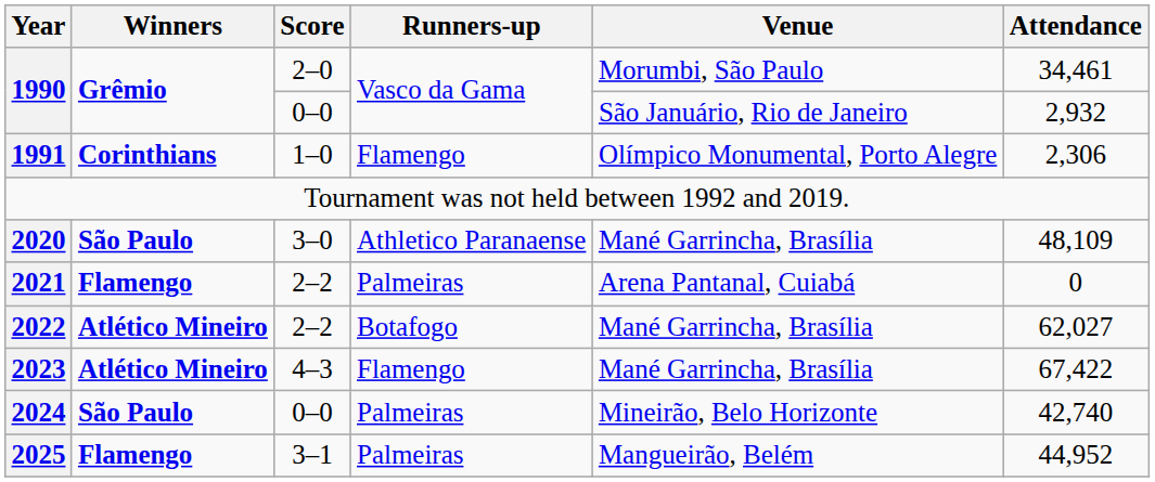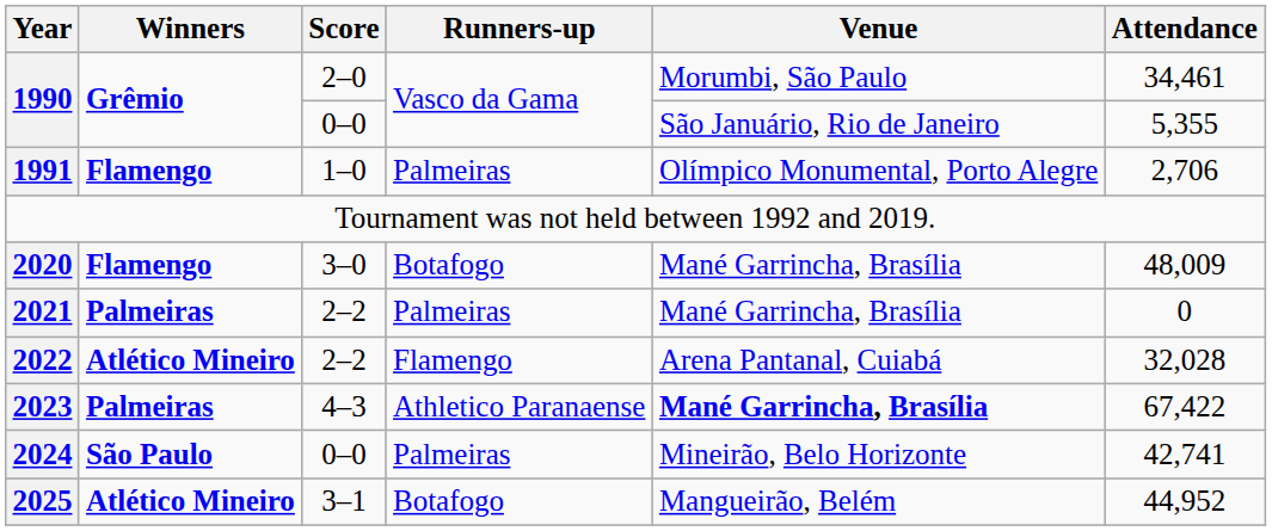 <table class="sortable plainrowheaders wikitable">
 <tr>
 <th scope=col>Year</th>
 <th scope=col>Winners</th>
 <th scope=col>Score</th>
 <th scope=col>Runners-up</th>
 <th scope=col>Venue</th>
 <th scope=col>Attendance</th>
 </tr>
 <tr>
 <th scope=row rowspan=2 style=text-align:center><a href='#'>1990</a></th>
 <td rowspan="2"><a href='#'><strong>Grêmio</strong></a></td>
 <td align=center>2–0</td>
 <td rowspan="2"><a href='#'>Vasco da Gama</a></td>
 <td><a href='#'>Morumbi</a>, <a href='#'>São Paulo</a></td>
 <td align=center>34,461</td>
 </tr>
 <tr>
 <td align=center>0–0</td>
 <td><a href='#'>São Januário</a>, <a href='#'>Rio de Janeiro</a></td>
-<td align=center>2,932</td>
+<td align=center>5,355</td>
 </tr>
 <tr>
 <th scope=row style=text-align:center><a href='#'>1991</a></th>
-<td><a href='#'><strong>Corinthians</strong></a></td>
+<td><a href='#'><strong>Flamengo</strong></a></td>
 <td align=center>1–0</td>
-<td><a href='#'>Flamengo</a></td>
+<td><a href='#'>Palmeiras</a></td>
 <td><a href='#'>Olímpico Monumental</a>, <a href='#'>Porto Alegre</a></td>
-<td align=center>2,306</td>
+<td align=center>2,706</td>
 </tr>
 <tr>
 <td colspan=8 align=center>Tournament was not held between 1992 and 2019.</td>
 </tr>
 <tr>
 <th scope=row style=text-align:center><a href='#'>2020</a></th>
-<td><strong><a href='#'>São Paulo</a></strong></td>
+<td><a href='#'><strong>Flamengo</strong></a></td>
 <td align=center>3–0</td>
-<td><a href='#'>Athletico Paranaense</a></td>
+<td><a href='#'>Botafogo</a></td>
 <td><a href='#'>Mané Garrincha</a>, <a href='#'>Brasília</a></td>
-<td align=center>48,109</td>
+<td align=center>48,009</td>
 </tr>
 <tr>
 <th scope=row style=text-align:center><a href='#'>2021</a></th>
-<td><a href='#'><strong>Flamengo</strong></a></td>
+<td><a href='#'><strong>Palmeiras</strong></a></td>
 <td align=center>2–2<br></td>
 <td><a href='#'>Palmeiras</a></td>
-<td><a href='#'>Arena Pantanal</a>, <a href='#'>Cuiabá</a></td>
+<td><a href='#'>Mané Garrincha</a>, <a href='#'>Brasília</a></td>
 <td align=center>0</td>
 </tr>
 <tr>
 <th scope=row style=text-align:center><a href='#'>2022</a></th>
 <td><a href='#'><strong>Atlético Mineiro</strong></a></td>
 <td align=center>2–2<br></td>
-<td><a href='#'>Botafogo</a></td>
-<td><a href='#'>Mané Garrincha</a>, <a href='#'>Brasília</a></td>
-<td align=center>62,027</td>
+<td><a href='#'>Flamengo</a></td>
+<td><a href='#'>Arena Pantanal</a>, <a href='#'>Cuiabá</a></td>
+<td align=center>32,028</td>
 </tr>
 <tr>
 <th scope=row style=text-align:center><a href='#'>2023</a></th>
-<td><a href='#'><strong>Atlético Mineiro</strong></a></td>
+<td><a href='#'><strong>Palmeiras</strong></a></td>
 <td align=center>4–3</td>
-<td><a href='#'>Flamengo</a></td>
-<td><a href='#'>Mané Garrincha</a>, <a href='#'>Brasília</a></td>
+<td><a href='#'>Athletico Paranaense</a></td>
+<td><strong><a href='#'>Mané Garrincha</a>, <a href='#'>Brasília</a></strong></td>
 <td align=center>67,422</td>
 </tr>
 <tr>
 <th scope=row style=text-align:center><a href='#'>2024</a></th>
 <td><strong><a href='#'>São Paulo</a></strong></td>
 <td align=center>0–0<br></td>
 <td><a href='#'>Palmeiras</a></td>
 <td><a href='#'>Mineirão</a>, <a href='#'>Belo Horizonte</a></td>
-<td align=center>42,740</td>
+<td align=center>42,741</td>
 </tr>
 <tr>
 <th scope=row style=text-align:center><a href='#'>2025</a></th>
-<td><a href='#'><strong>Flamengo</strong></a></td>
+<td><a href='#'><strong>Atlético Mineiro</strong></a></td>
 <td align=center>3–1</td>
-<td><a href='#'>Palmeiras</a></td>
+<td><a href='#'>Botafogo</a></td>
 <td><a href='#'>Mangueirão</a>, <a href='#'>Belém</a></td>
 <td align=center>44,952</td>
 </tr>
 </table>
